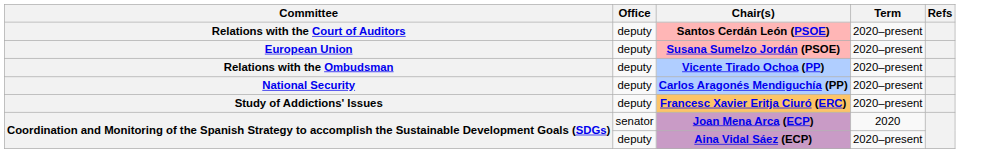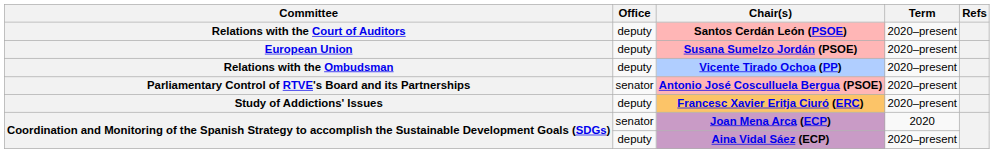 <table class="wikitable">
 <tr>
 <th>Committee</th>
 <th>Office</th>
 <th>Chair(s)</th>
 <th>Term</th>
 <th>Refs</th>
 </tr>
 <tr>
 <th>Relations with the <a href='#'>Court of Auditors</a></th>
 <td style="text-align:center;">deputy</td>
 <th style="background: #FFB6B6;">Santos Cerdán León (<a href='#'>PSOE</a>)</th>
 <td style="text-align:center;">2020–present</td>
 <th></th>
 </tr>
 <tr>
 <th><a href='#'>European Union</a></th>
 <td style="text-align:center;">deputy</td>
 <th style="background: #FFB6B6;"><a href='#'>Susana Sumelzo Jordán</a> (PSOE)</th>
 <td style="text-align:center;">2020–present</td>
 <th></th>
 </tr>
 <tr>
 <th>Relations with the <a href='#'>Ombudsman</a></th>
 <td style="text-align:center;">deputy</td>
 <th style="background: #B0CEFF;"><a href='#'>Vicente Tirado Ochoa</a> (<a href='#'>PP</a>)</th>
 <td style="text-align:center;">2020–present</td>
 <th></th>
 </tr>
 <tr>
-<th><a href='#'>National Security</a></th>
-<td style="text-align:center;">deputy</td>
-<th style="background: #B0CEFF;"><a href='#'>Carlos Aragonés Mendiguchía</a> (PP)</th>
+<th>Parliamentary Control of <a href='#'>RTVE</a>'s Board and its Partnerships</th>
+<td style="text-align:center;">senator</td>
+<th style="background: #FFB6B6;"><a href='#'>Antonio José Cosculluela Bergua</a> (PSOE)</th>
 <td style="text-align:center;">2020–present</td>
 <th></th>
 </tr>
 <tr>
 <th>Study of Addictions' Issues</th>
 <td style="text-align:center;">deputy</td>
 <th style="background: #FCC468;"><a href='#'>Francesc Xavier Eritja Ciuró</a> (<a href='#'>ERC</a>)</th>
 <td style="text-align:center;">2020–present</td>
 <th></th>
 </tr>
 <tr>
 <th rowspan="2">Coordination and Monitoring of the Spanish Strategy to accomplish the Sustainable Development Goals (<strong><a href='#'>SDGs</a>)</strong></th>
 <td style="text-align:center;">senator</td>
 <th style="background: #C99BC6;"><a href='#'>Joan Mena Arca</a> (<a href='#'>ECP</a>)</th>
 <td style="text-align:center;">2020</td>
 <th rowspan="2"></th>
 </tr>
 <tr>
 <td style="text-align:center;">deputy</td>
 <th style="background: #C99BC6;"><a href='#'>Aina Vidal Sáez</a> (ECP)</th>
 <td style="text-align:center;">2020–present</td>
 </tr>
 </table>
